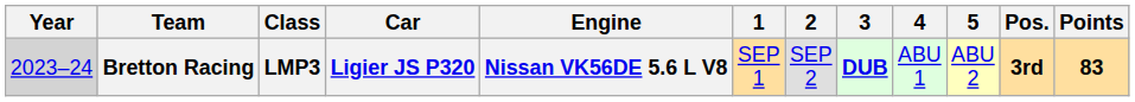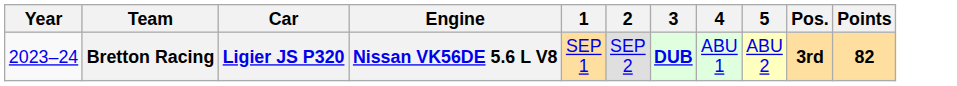 <table class="wikitable" style="text-align:center; font-size:85%">
 <tr>
 <th>Year</th>
 <th>Team</th>
-<th>Class</th>
 <th>Car</th>
 <th>Engine</th>
 <th>1</th>
 <th>2</th>
 <th>3</th>
 <th>4</th>
 <th>5</th>
 <th>Pos.</th>
 <th>Points</th>
 </tr>
 <tr>
-<td style="background: lightgrey;"><a href='#'>2023–24</a></td>
+<td><a href='#'>2023–24</a></td>
 <th>Bretton Racing</th>
-<th>LMP3</th>
 <th><a href='#'>Ligier JS P320</a></th>
 <th><a href='#'>Nissan VK56DE</a> 5.6 L V8</th>
 <td style="background:#FFDF9F;"><a href='#'>SEP<br>1</a><br></td>
 <td style="background:#DFDFDF;"><a href='#'>SEP<br>2</a><br></td>
 <td style="background:#DFFFDF;"><strong><a href='#'>DUB</a><br></strong></td>
 <td style="background:#DFFFDF;"><a href='#'>ABU<br>1</a><br></td>
 <td style="background:#FFFFBF;"><a href='#'>ABU<br>2</a><br></td>
 <th style="background:#FFDF9F;">3rd</th>
-<th style="background:#FFDF9F;">83</th>
+<th style="background:#FFDF9F;">82</th>
 </tr>
 </table>
